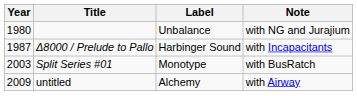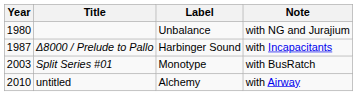 <table class="wikitable">
 <tr>
 <th>Year</th>
 <th>Title</th>
 <th>Label</th>
 <th>Note</th>
 </tr>
 <tr>
 <td>1980</td>
 <td></td>
 <td>Unbalance</td>
 <td>with NG and Jurajium</td>
 </tr>
 <tr>
 <td>1987</td>
 <td><em>Δ8000 / Prelude to Pallo</em></td>
 <td>Harbinger Sound</td>
 <td>with <a href='#'>Incapacitants</a></td>
 </tr>
 <tr>
 <td>2003</td>
 <td><em>Split Series #01</em></td>
 <td>Monotype</td>
 <td>with BusRatch</td>
 </tr>
 <tr>
-<td>2009</td>
+<td>2010</td>
 <td>untitled</td>
 <td>Alchemy</td>
 <td>with <a href='#'>Airway</a></td>
 </tr>
 </table>
